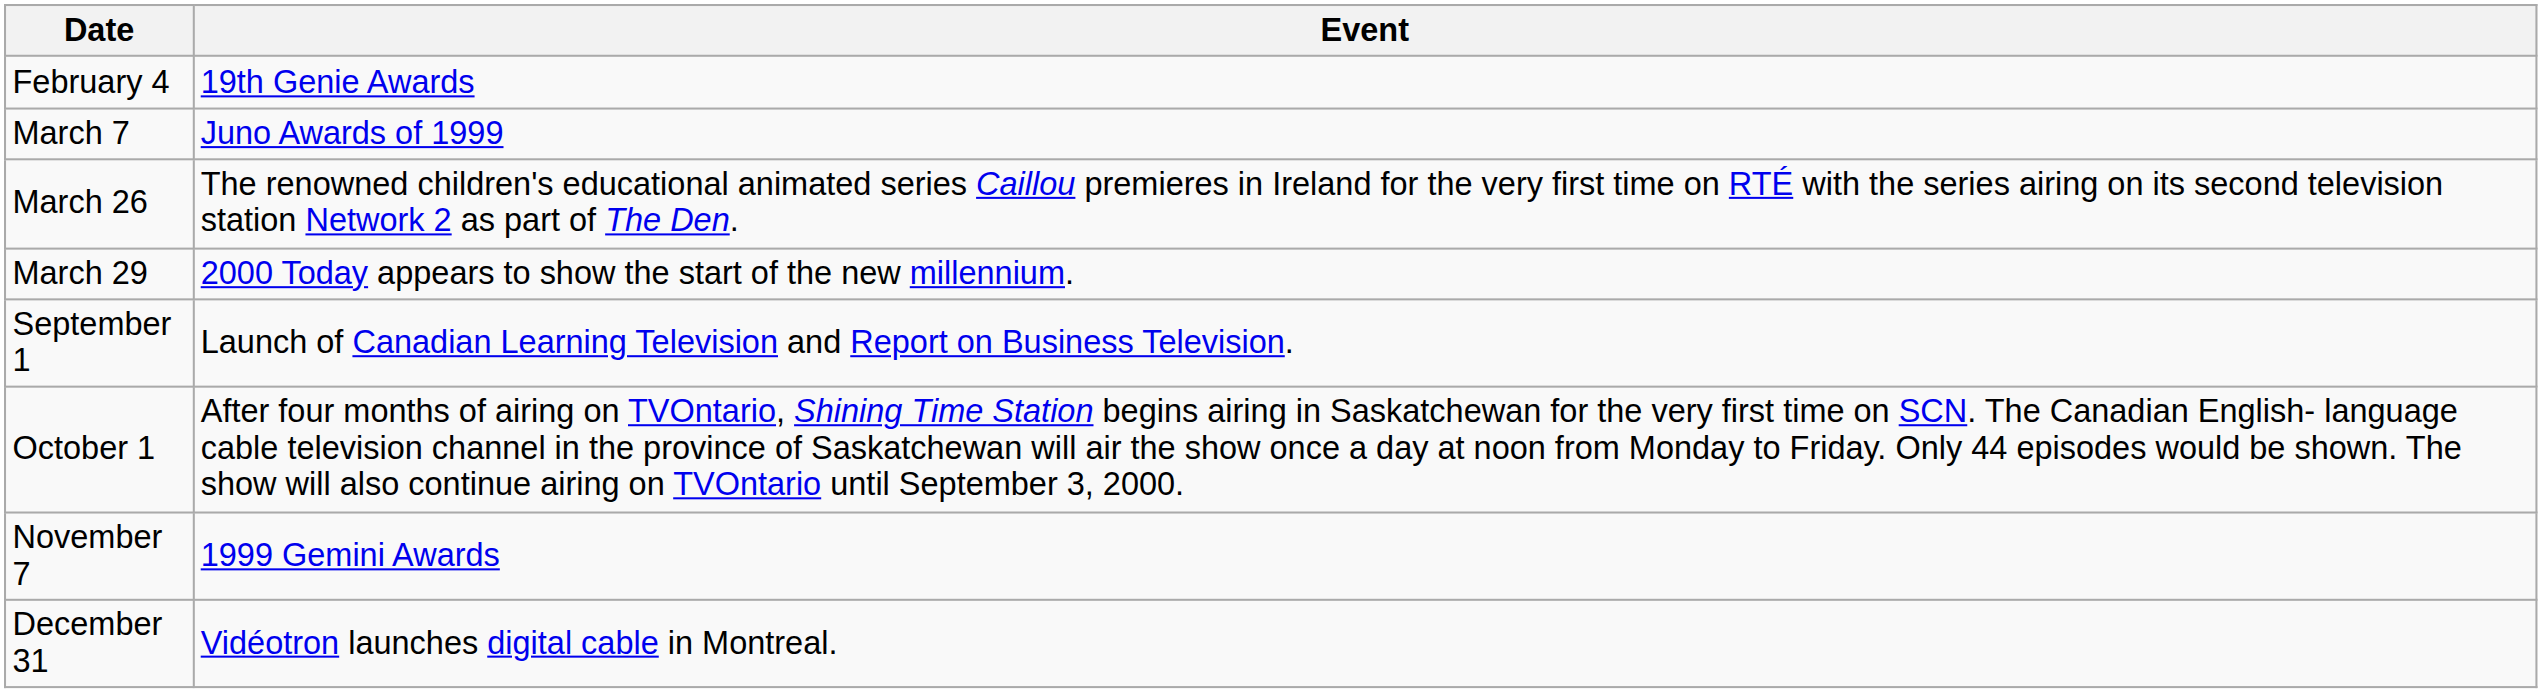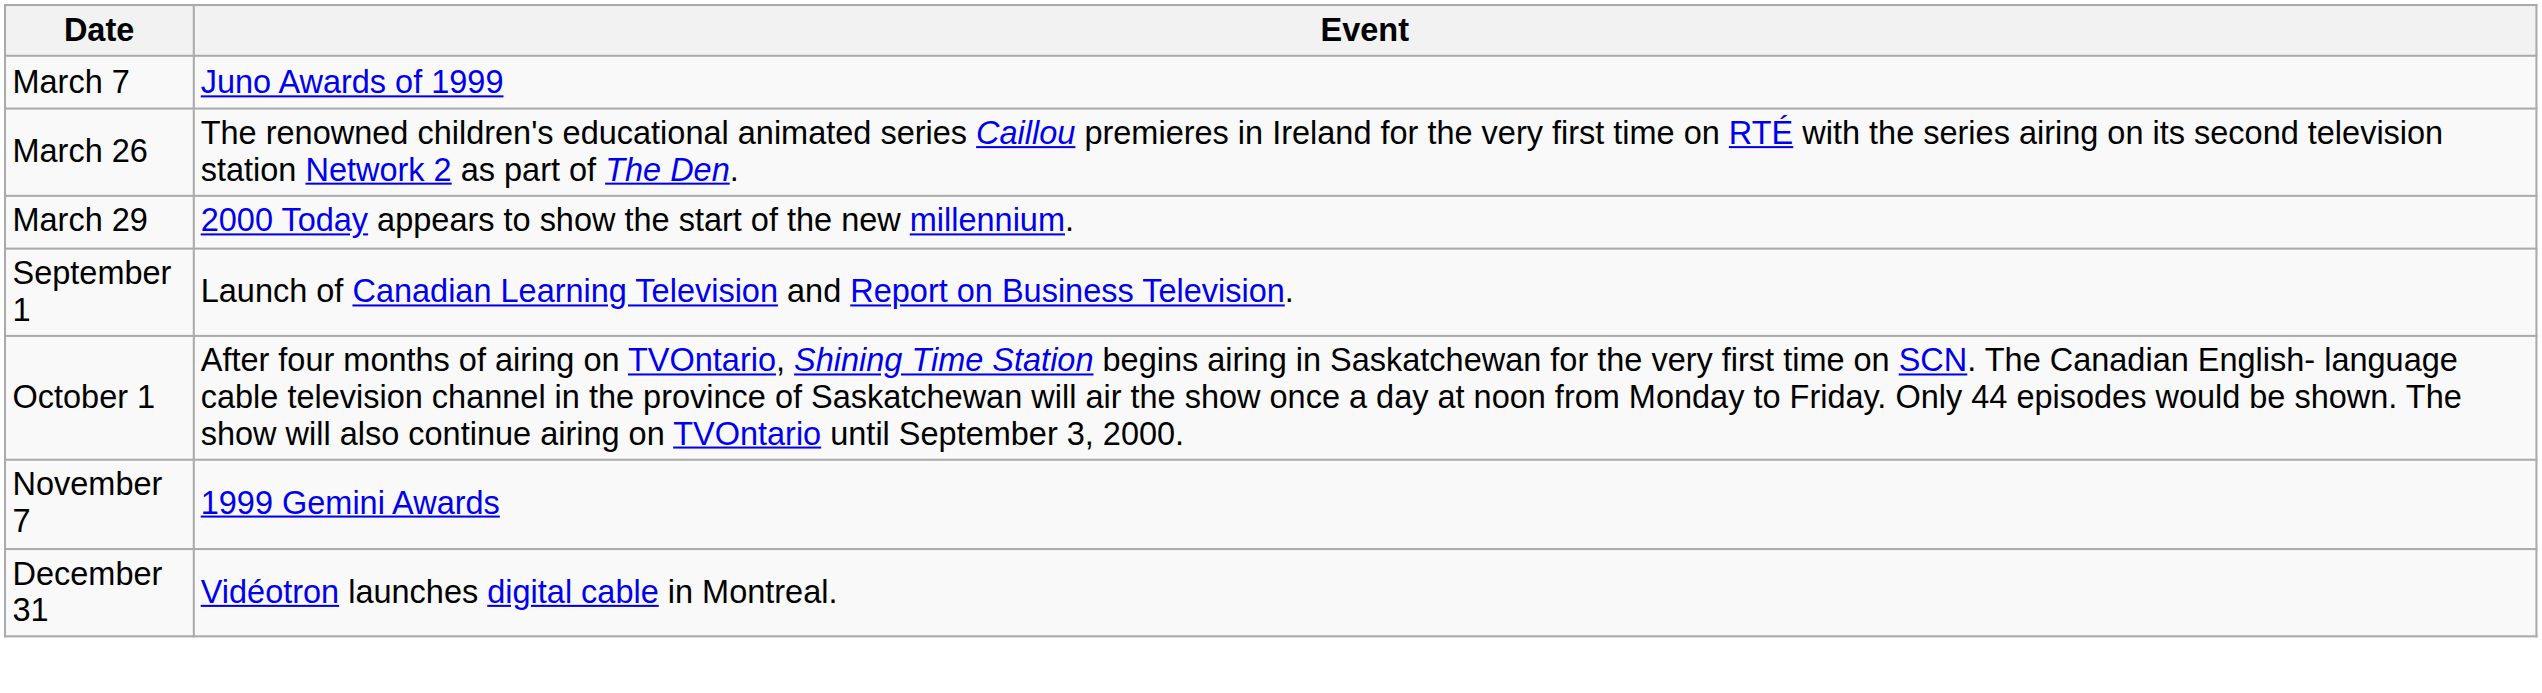 <table class="wikitable">
 <tr>
 <th>Date</th>
 <th>Event</th>
-</tr>
-<tr>
-<td>February 4</td>
-<td><a href='#'>19th Genie Awards</a></td>
 </tr>
 <tr>
 <td>March 7</td>
 <td><a href='#'>Juno Awards of 1999</a></td>
 </tr>
 <tr>
 <td>March 26</td>
 <td>The renowned children's educational animated series <em><a href='#'>Caillou</a></em> premieres in Ireland for the very first time on <a href='#'>RTÉ</a> with the series airing on its second television station <a href='#'>Network 2</a> as part of <em><a href='#'>The Den</a></em>.</td>
 </tr>
 <tr>
 <td>March 29</td>
 <td><a href='#'>2000 Today</a> appears to show the start of the new <a href='#'>millennium</a>.</td>
 </tr>
 <tr>
 <td>September 1</td>
 <td>Launch of <a href='#'>Canadian Learning Television</a> and <a href='#'>Report on Business Television</a>.</td>
 </tr>
 <tr>
 <td>October 1</td>
 <td>After four months of airing on <a href='#'>TVOntario</a>, <em><a href='#'>Shining Time Station</a></em> begins airing in Saskatchewan for the very first time on <a href='#'>SCN</a>. The Canadian English- language cable television channel in the province of Saskatchewan will air the show once a day at noon from Monday to Friday. Only 44 episodes would be shown. The show will also continue airing on <a href='#'>TVOntario</a> until September 3, 2000.</td>
 </tr>
 <tr>
 <td>November 7</td>
 <td><a href='#'>1999 Gemini Awards</a></td>
 </tr>
 <tr>
 <td>December 31</td>
 <td><a href='#'>Vidéotron</a> launches <a href='#'>digital cable</a> in Montreal.</td>
 </tr>
 </table>
